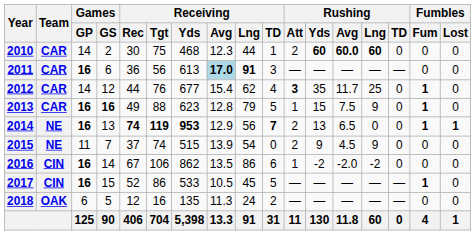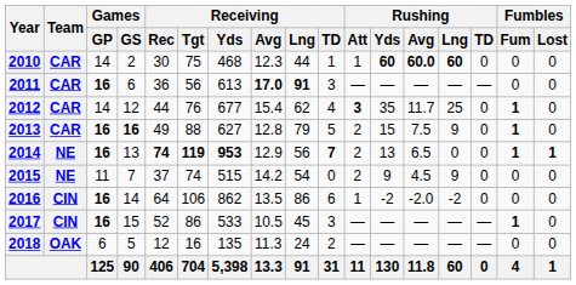 <table class="wikitable" style="text-align: center;">
 <tr>
 <th rowspan="2">Year</th>
 <th rowspan="2">Team</th>
 <th colspan="2">Games</th>
 <th colspan="6">Receiving</th>
 <th colspan="5">Rushing</th>
 <th colspan="2">Fumbles</th>
 </tr>
 <tr>
 <th>GP</th>
 <th>GS</th>
 <th>Rec</th>
 <th>Tgt</th>
 <th>Yds</th>
 <th>Avg</th>
 <th>Lng</th>
 <th>TD</th>
 <th>Att</th>
 <th>Yds</th>
 <th>Avg</th>
 <th>Lng</th>
 <th>TD</th>
 <th>Fum</th>
 <th>Lost</th>
 </tr>
 <tr>
 <th><a href='#'>2010</a></th>
 <th><a href='#'>CAR</a></th>
 <td>14</td>
 <td>2</td>
 <td>30</td>
 <td>75</td>
 <td>468</td>
 <td>12.3</td>
 <td>44</td>
 <td>1</td>
-<td>2</td>
+<td>1</td>
 <td><strong>60</strong></td>
 <td><strong>60.0</strong></td>
 <td><strong>60</strong></td>
 <td>0</td>
 <td>0</td>
 <td>0</td>
 </tr>
 <tr>
 <th><a href='#'>2011</a></th>
 <th><a href='#'>CAR</a></th>
 <td><strong>16</strong></td>
 <td>6</td>
 <td>36</td>
 <td>56</td>
 <td>613</td>
-<td style="background: lightblue;"><strong>17.0</strong></td>
+<td><strong>17.0</strong></td>
 <td><strong>91</strong></td>
 <td>3</td>
 <td>—</td>
 <td>—</td>
 <td>—</td>
 <td>—</td>
 <td>—</td>
 <td>0</td>
 <td>0</td>
 </tr>
 <tr>
 <th><a href='#'>2012</a></th>
 <th><a href='#'>CAR</a></th>
 <td>14</td>
 <td>12</td>
 <td>44</td>
 <td>76</td>
 <td>677</td>
 <td>15.4</td>
 <td>62</td>
 <td>4</td>
 <td><strong>3</strong></td>
 <td>35</td>
 <td>11.7</td>
 <td>25</td>
 <td>0</td>
 <td><strong>1</strong></td>
 <td>0</td>
 </tr>
 <tr>
 <th><a href='#'>2013</a></th>
 <th><a href='#'>CAR</a></th>
 <td><strong>16</strong></td>
 <td><strong>16</strong></td>
 <td>49</td>
 <td>88</td>
-<td>623</td>
+<td>627</td>
 <td>12.8</td>
 <td>79</td>
 <td>5</td>
-<td>1</td>
+<td>2</td>
 <td>15</td>
 <td>7.5</td>
 <td>9</td>
 <td>0</td>
 <td><strong>1</strong></td>
 <td>0</td>
 </tr>
 <tr>
 <th><a href='#'>2014</a></th>
 <th><a href='#'>NE</a></th>
 <td><strong>16</strong></td>
 <td>13</td>
 <td><strong>74</strong></td>
 <td><strong>119</strong></td>
 <td><strong>953</strong></td>
 <td>12.9</td>
 <td>56</td>
 <td><strong>7</strong></td>
 <td>2</td>
 <td>13</td>
 <td>6.5</td>
 <td>0</td>
 <td>0</td>
 <td><strong>1</strong></td>
 <td><strong>1</strong></td>
 </tr>
 <tr>
 <th><a href='#'>2015</a></th>
 <th><a href='#'>NE</a></th>
 <td>11</td>
 <td>7</td>
 <td>37</td>
 <td>74</td>
 <td>515</td>
-<td>13.9</td>
+<td>14.2</td>
 <td>54</td>
 <td>0</td>
 <td>2</td>
 <td>9</td>
 <td>4.5</td>
 <td>9</td>
 <td>0</td>
 <td>0</td>
 <td>0</td>
 </tr>
 <tr>
 <th><a href='#'>2016</a></th>
 <th><a href='#'>CIN</a></th>
 <td><strong>16</strong></td>
 <td>14</td>
-<td>67</td>
+<td>64</td>
 <td>106</td>
 <td>862</td>
 <td>13.5</td>
 <td>86</td>
 <td>6</td>
 <td>1</td>
 <td>-2</td>
 <td>-2.0</td>
 <td>-2</td>
 <td>0</td>
 <td>0</td>
 <td>0</td>
 </tr>
 <tr>
 <th><a href='#'>2017</a></th>
 <th><a href='#'>CIN</a></th>
 <td><strong>16</strong></td>
 <td>15</td>
 <td>52</td>
 <td>86</td>
 <td>533</td>
 <td>10.5</td>
 <td>45</td>
-<td>5</td>
+<td>3</td>
 <td>—</td>
 <td>—</td>
 <td>—</td>
 <td>—</td>
 <td>—</td>
 <td><strong>1</strong></td>
 <td>0</td>
 </tr>
 <tr>
 <th><a href='#'>2018</a></th>
 <th><a href='#'>OAK</a></th>
 <td>6</td>
 <td>5</td>
 <td>12</td>
 <td>16</td>
 <td>135</td>
 <td>11.3</td>
 <td>24</td>
 <td>2</td>
 <td>—</td>
 <td>—</td>
 <td>—</td>
 <td>—</td>
 <td>—</td>
 <td>0</td>
 <td>0</td>
 </tr>
 <tr>
 <th colspan="2"></th>
 <th>125</th>
 <th>90</th>
 <th>406</th>
 <th>704</th>
 <th>5,398</th>
 <th>13.3</th>
 <th>91</th>
 <th>31</th>
 <th>11</th>
 <th>130</th>
 <th>11.8</th>
 <th>60</th>
 <th>0</th>
 <th>4</th>
 <th>1</th>
 </tr>
 </table>
